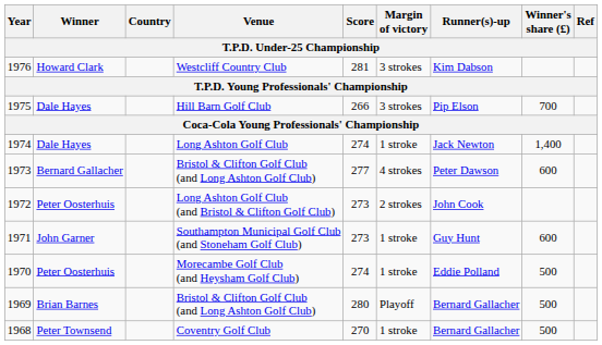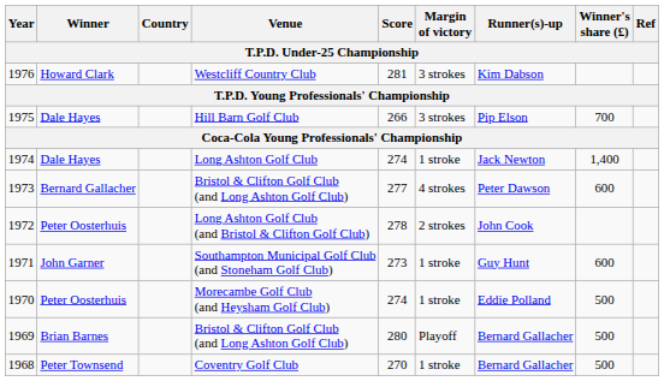 <table class="wikitable" style="font-size:95%">
 <tr>
 <th>Year</th>
 <th>Winner</th>
 <th>Country</th>
 <th>Venue</th>
 <th>Score</th>
 <th>Margin<br>of victory</th>
 <th>Runner(s)-up</th>
 <th>Winner's<br>share (£)</th>
 <th>Ref</th>
 </tr>
 <tr>
 <th colspan=9>T.P.D. Under-25 Championship</th>
 </tr>
 <tr>
 <td>1976</td>
 <td><a href='#'>Howard Clark</a></td>
 <td></td>
 <td><a href='#'>Westcliff Country Club</a></td>
 <td align=center>281</td>
 <td>3 strokes</td>
 <td> <a href='#'>Kim Dabson</a></td>
 <td align=center></td>
 <td></td>
 </tr>
 <tr>
 <th colspan=9>T.P.D. Young Professionals' Championship</th>
 </tr>
 <tr>
 <td>1975</td>
 <td><a href='#'>Dale Hayes</a></td>
 <td></td>
 <td><a href='#'>Hill Barn Golf Club</a></td>
 <td align=center>266</td>
 <td>3 strokes</td>
 <td> <a href='#'>Pip Elson</a></td>
 <td align=center>700</td>
 <td></td>
 </tr>
 <tr>
 <th colspan=9>Coca-Cola Young Professionals' Championship</th>
 </tr>
 <tr>
 <td>1974</td>
 <td><a href='#'>Dale Hayes</a></td>
 <td></td>
 <td><a href='#'>Long Ashton Golf Club</a></td>
 <td align=center>274</td>
 <td>1 stroke</td>
 <td> <a href='#'>Jack Newton</a></td>
 <td align=center>1,400</td>
 <td></td>
 </tr>
 <tr>
 <td>1973</td>
 <td><a href='#'>Bernard Gallacher</a></td>
 <td></td>
 <td><a href='#'>Bristol & Clifton Golf Club</a><br>(and <a href='#'>Long Ashton Golf Club</a>)</td>
 <td align=center>277</td>
 <td>4 strokes</td>
 <td> <a href='#'>Peter Dawson</a></td>
 <td align=center>600</td>
 <td></td>
 </tr>
 <tr>
 <td>1972</td>
 <td><a href='#'>Peter Oosterhuis</a></td>
 <td></td>
 <td><a href='#'>Long Ashton Golf Club</a><br>(and <a href='#'>Bristol & Clifton Golf Club</a>)</td>
-<td align=center>273</td>
+<td align=center>278</td>
 <td>2 strokes</td>
 <td> <a href='#'>John Cook</a></td>
 <td align=center></td>
 <td></td>
 </tr>
 <tr>
 <td>1971</td>
 <td><a href='#'>John Garner</a></td>
 <td></td>
 <td><a href='#'>Southampton Municipal Golf Club</a><br>(and <a href='#'>Stoneham Golf Club</a>)</td>
 <td align=center>273</td>
 <td>1 stroke</td>
 <td> <a href='#'>Guy Hunt</a></td>
 <td align=center>600</td>
 <td></td>
 </tr>
 <tr>
 <td>1970</td>
 <td><a href='#'>Peter Oosterhuis</a></td>
 <td></td>
 <td><a href='#'>Morecambe Golf Club</a><br>(and <a href='#'>Heysham Golf Club</a>)</td>
 <td align=center>274</td>
 <td>1 stroke</td>
 <td> <a href='#'>Eddie Polland</a></td>
 <td align=center>500</td>
 <td></td>
 </tr>
 <tr>
 <td>1969</td>
 <td><a href='#'>Brian Barnes</a></td>
 <td></td>
 <td><a href='#'>Bristol & Clifton Golf Club</a><br>(and <a href='#'>Long Ashton Golf Club</a>)</td>
 <td align=center>280</td>
 <td>Playoff</td>
 <td> <a href='#'>Bernard Gallacher</a></td>
 <td align=center>500</td>
 <td></td>
 </tr>
 <tr>
 <td>1968</td>
 <td><a href='#'>Peter Townsend</a></td>
 <td></td>
 <td><a href='#'>Coventry Golf Club</a></td>
 <td align=center>270</td>
 <td>1 stroke</td>
 <td> <a href='#'>Bernard Gallacher</a></td>
 <td align=center>500</td>
 <td></td>
 </tr>
 </table>
